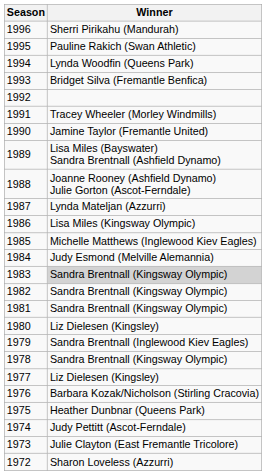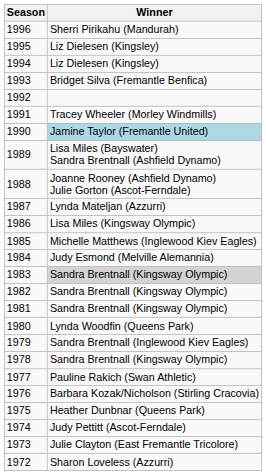 <table class="wikitable" style="text-align:left">
 <tr>
 <th>Season</th>
 <th>Winner</th>
 </tr>
 <tr>
 <td>1996</td>
 <td>Sherri Pirikahu (Mandurah)</td>
 </tr>
 <tr>
 <td>1995</td>
-<td>Pauline Rakich (Swan Athletic)</td>
+<td>Liz Dielesen (Kingsley)</td>
 </tr>
 <tr>
 <td>1994</td>
-<td>Lynda Woodfin (Queens Park)</td>
+<td>Liz Dielesen (Kingsley)</td>
 </tr>
 <tr>
 <td>1993</td>
 <td>Bridget Silva (Fremantle Benfica)</td>
 </tr>
 <tr>
 <td>1992</td>
 <td></td>
 </tr>
 <tr>
 <td>1991</td>
 <td>Tracey Wheeler (Morley Windmills)</td>
 </tr>
 <tr>
 <td>1990</td>
-<td>Jamine Taylor (Fremantle United)</td>
+<td style="background: lightblue;">Jamine Taylor (Fremantle United)</td>
 </tr>
 <tr>
 <td>1989</td>
 <td>Lisa Miles (Bayswater) <br> Sandra Brentnall (Ashfield Dynamo)</td>
 </tr>
 <tr>
 <td>1988</td>
 <td>Joanne Rooney (Ashfield Dynamo) <br> Julie Gorton (Ascot-Ferndale)</td>
 </tr>
 <tr>
 <td>1987</td>
 <td>Lynda Mateljan (Azzurri)</td>
 </tr>
 <tr>
 <td>1986</td>
 <td>Lisa Miles (Kingsway Olympic)</td>
 </tr>
 <tr>
 <td>1985</td>
 <td>Michelle Matthews (Inglewood Kiev Eagles)</td>
 </tr>
 <tr>
 <td>1984</td>
 <td>Judy Esmond (Melville Alemannia)</td>
 </tr>
 <tr>
 <td>1983</td>
 <td style="background: lightgrey;">Sandra Brentnall (Kingsway Olympic)</td>
 </tr>
 <tr>
 <td>1982</td>
 <td>Sandra Brentnall (Kingsway Olympic)</td>
 </tr>
 <tr>
 <td>1981</td>
 <td>Sandra Brentnall (Kingsway Olympic)</td>
 </tr>
 <tr>
 <td>1980</td>
-<td>Liz Dielesen (Kingsley)</td>
+<td>Lynda Woodfin (Queens Park)</td>
 </tr>
 <tr>
 <td>1979</td>
 <td>Sandra Brentnall (Inglewood Kiev Eagles)</td>
 </tr>
 <tr>
 <td>1978</td>
 <td>Sandra Brentnall (Kingsway Olympic)</td>
 </tr>
 <tr>
 <td>1977</td>
-<td>Liz Dielesen (Kingsley)</td>
+<td>Pauline Rakich (Swan Athletic)</td>
 </tr>
 <tr>
 <td>1976</td>
 <td>Barbara Kozak/Nicholson (Stirling Cracovia)</td>
 </tr>
 <tr>
 <td>1975</td>
 <td>Heather Dunbnar (Queens Park)</td>
 </tr>
 <tr>
 <td>1974</td>
 <td>Judy Pettitt (Ascot-Ferndale)</td>
 </tr>
 <tr>
 <td>1973</td>
 <td>Julie Clayton (East Fremantle Tricolore)</td>
 </tr>
 <tr>
 <td>1972</td>
 <td>Sharon Loveless (Azzurri)</td>
 </tr>
 </table>
